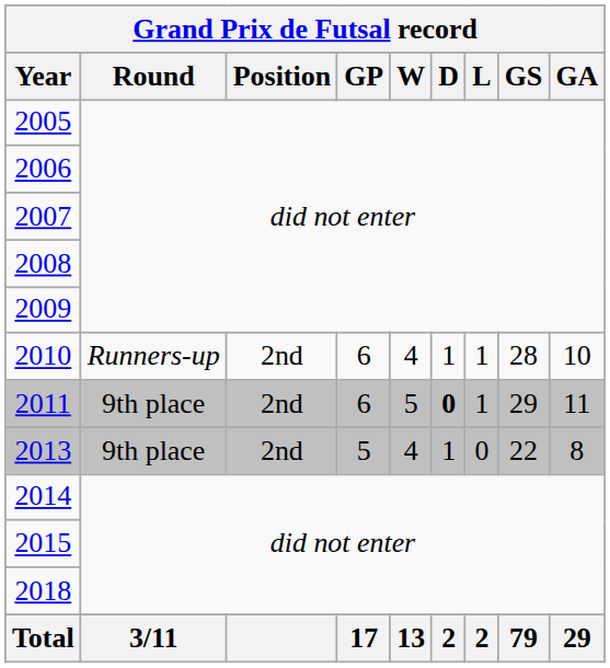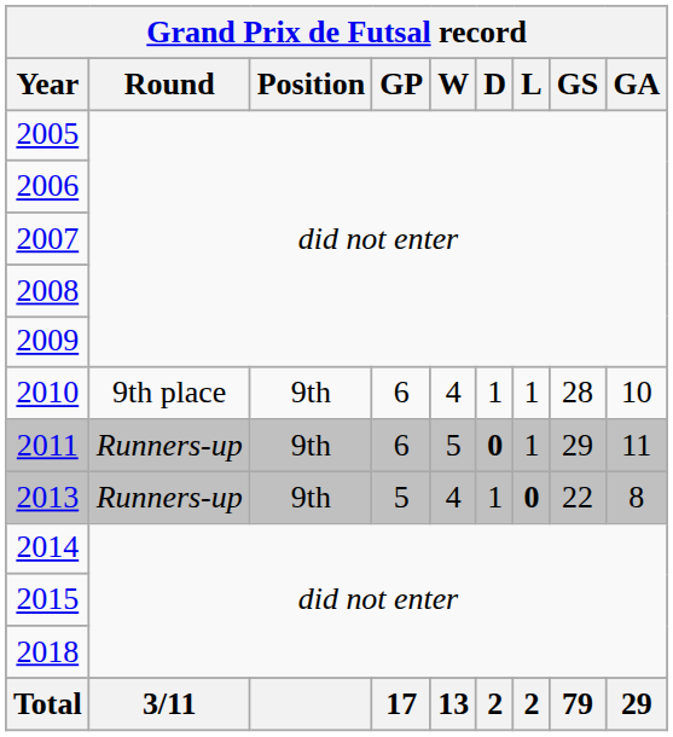 <table class="wikitable" style="text-align: center;font-size:90%;">
 <tr>
 <th colspan=9><a href='#'>Grand Prix de Futsal</a> record</th>
 </tr>
 <tr>
 <th>Year</th>
 <th>Round</th>
 <th>Position</th>
 <th>GP</th>
 <th>W</th>
 <th>D</th>
 <th>L</th>
 <th>GS</th>
 <th>GA</th>
 </tr>
 <tr>
 <td> <a href='#'>2005</a></td>
 <td colspan=10 rowspan=5><em>did not enter</em></td>
 </tr>
 <tr>
 <td> <a href='#'>2006</a></td>
 </tr>
 <tr>
 <td> <a href='#'>2007</a></td>
 </tr>
 <tr>
 <td> <a href='#'>2008</a></td>
 </tr>
 <tr>
 <td> <a href='#'>2009</a></td>
 </tr>
 <tr>
 <td> <a href='#'>2010</a></td>
-<td><em>Runners-up</em></td>
-<td>2nd</td>
+<td>9th place</td>
+<td>9th</td>
 <td>6</td>
 <td>4</td>
 <td>1</td>
 <td>1</td>
 <td>28</td>
 <td>10</td>
 </tr>
 <tr bgcolor=silver>
 <td> <a href='#'>2011</a></td>
-<td>9th place</td>
-<td>2nd</td>
+<td><em>Runners-up</em></td>
+<td>9th</td>
 <td>6</td>
 <td>5</td>
 <td><strong>0</strong></td>
 <td>1</td>
 <td>29</td>
 <td>11</td>
 </tr>
 <tr bgcolor=silver>
 <td> <a href='#'>2013</a></td>
-<td>9th place</td>
-<td>2nd</td>
+<td><em>Runners-up</em></td>
+<td>9th</td>
 <td>5</td>
 <td>4</td>
 <td>1</td>
-<td>0</td>
+<td><strong>0</strong></td>
 <td>22</td>
 <td>8</td>
 </tr>
 <tr>
 <td> <a href='#'>2014</a></td>
 <td colspan=10 rowspan=3><em>did not enter</em></td>
 </tr>
 <tr>
 <td> <a href='#'>2015</a></td>
 </tr>
 <tr>
 <td> <a href='#'>2018</a></td>
 </tr>
 <tr>
 <th><strong>Total</strong></th>
 <th>3/11</th>
 <th></th>
 <th>17</th>
 <th>13</th>
 <th>2</th>
 <th>2</th>
 <th>79</th>
 <th>29</th>
 </tr>
 </table>
